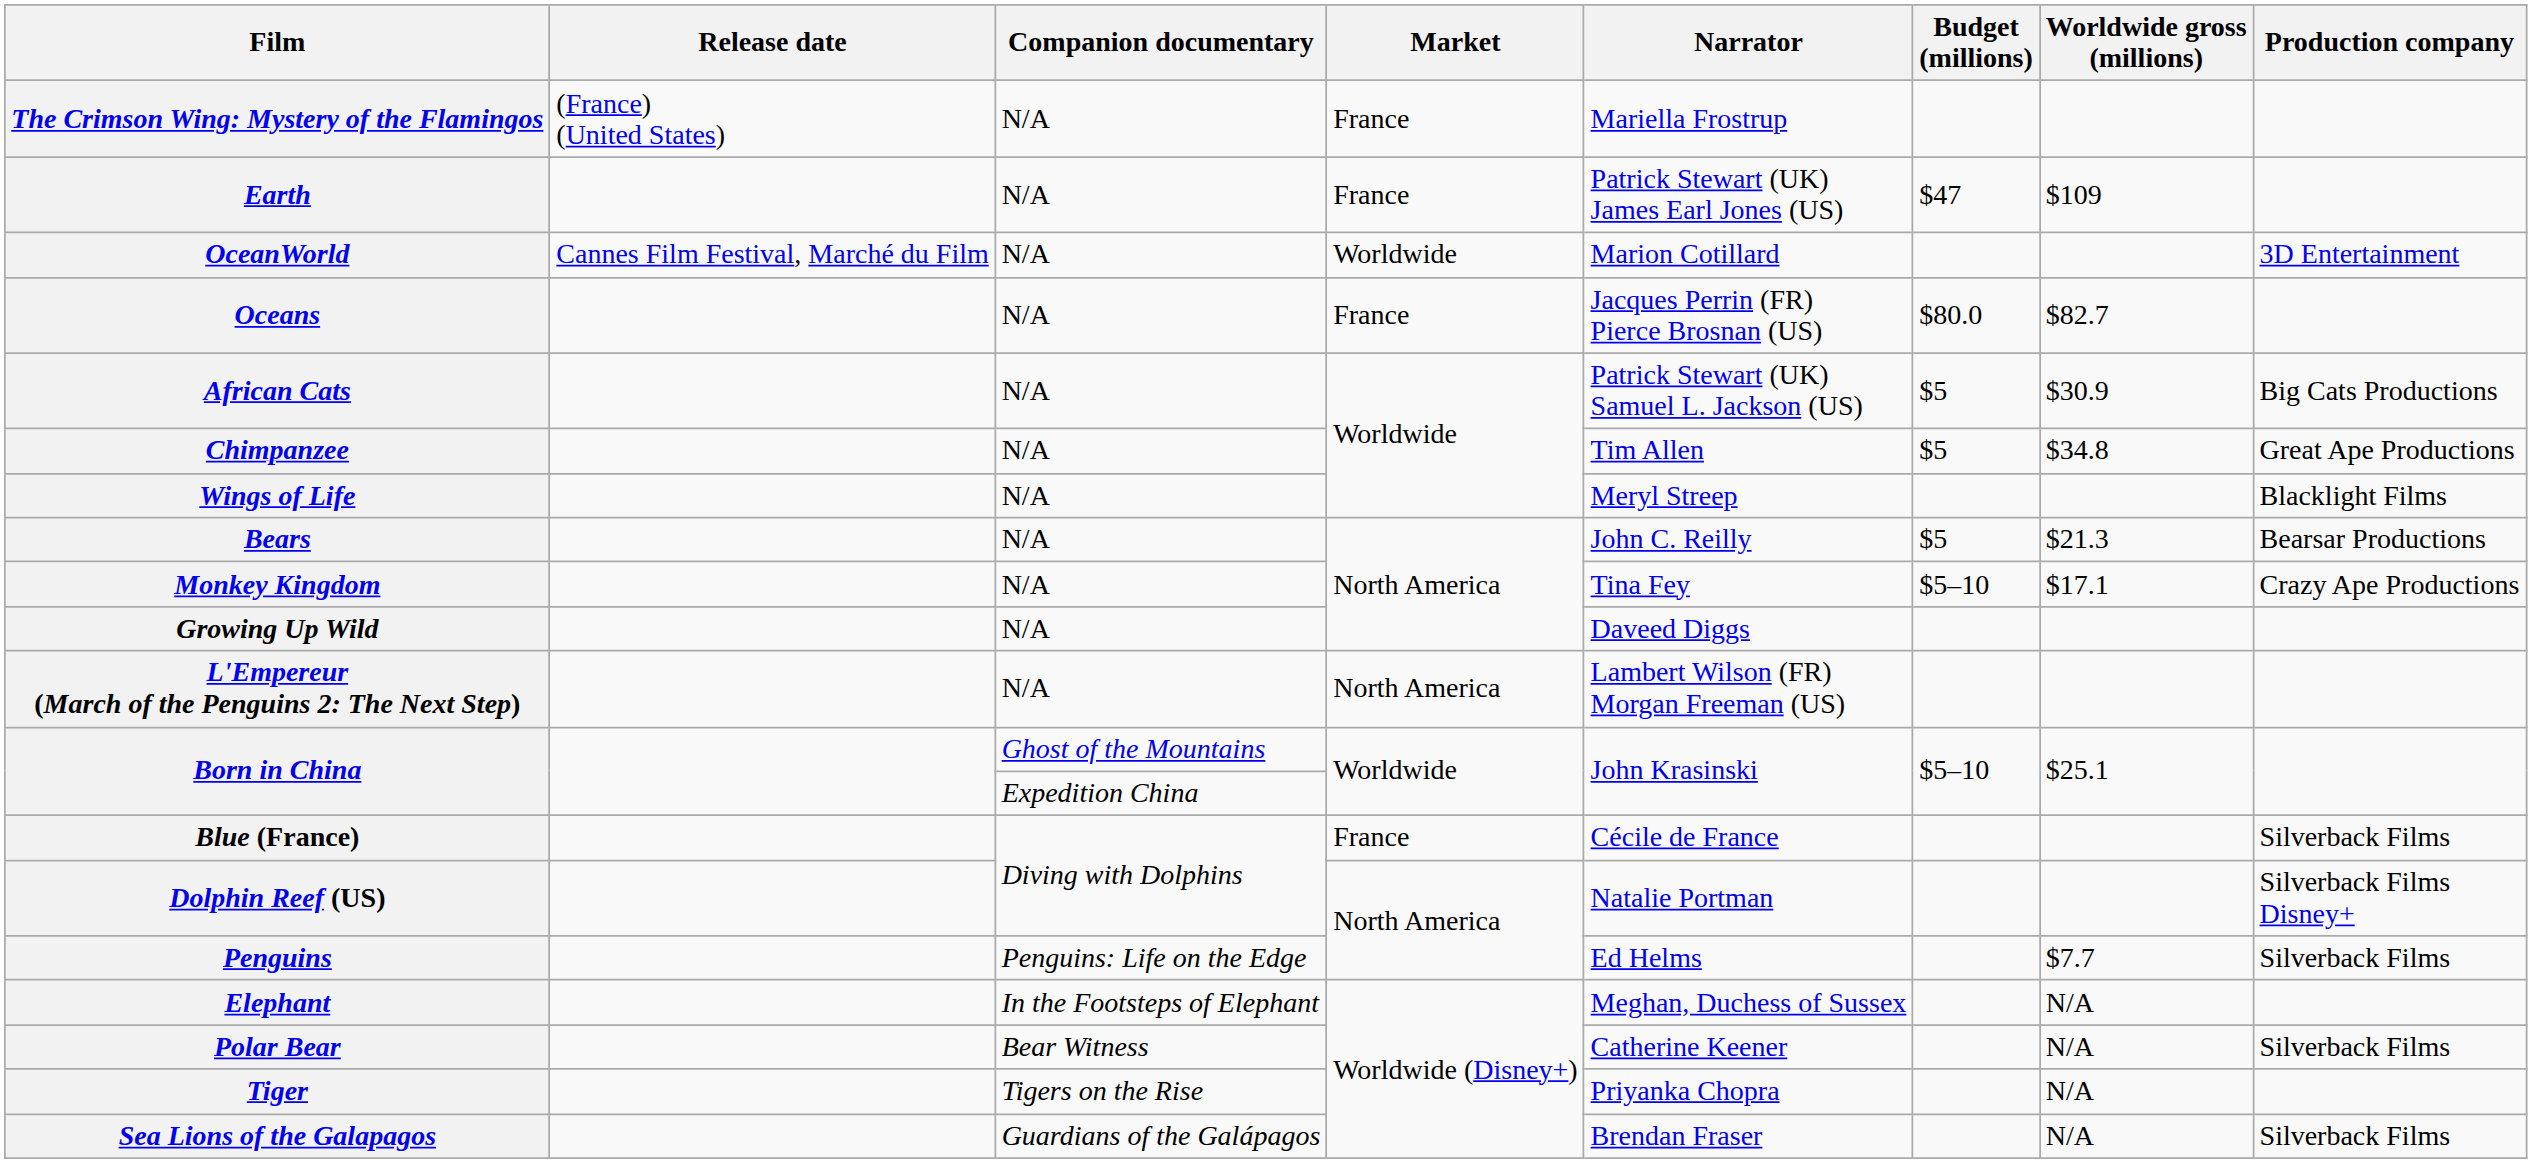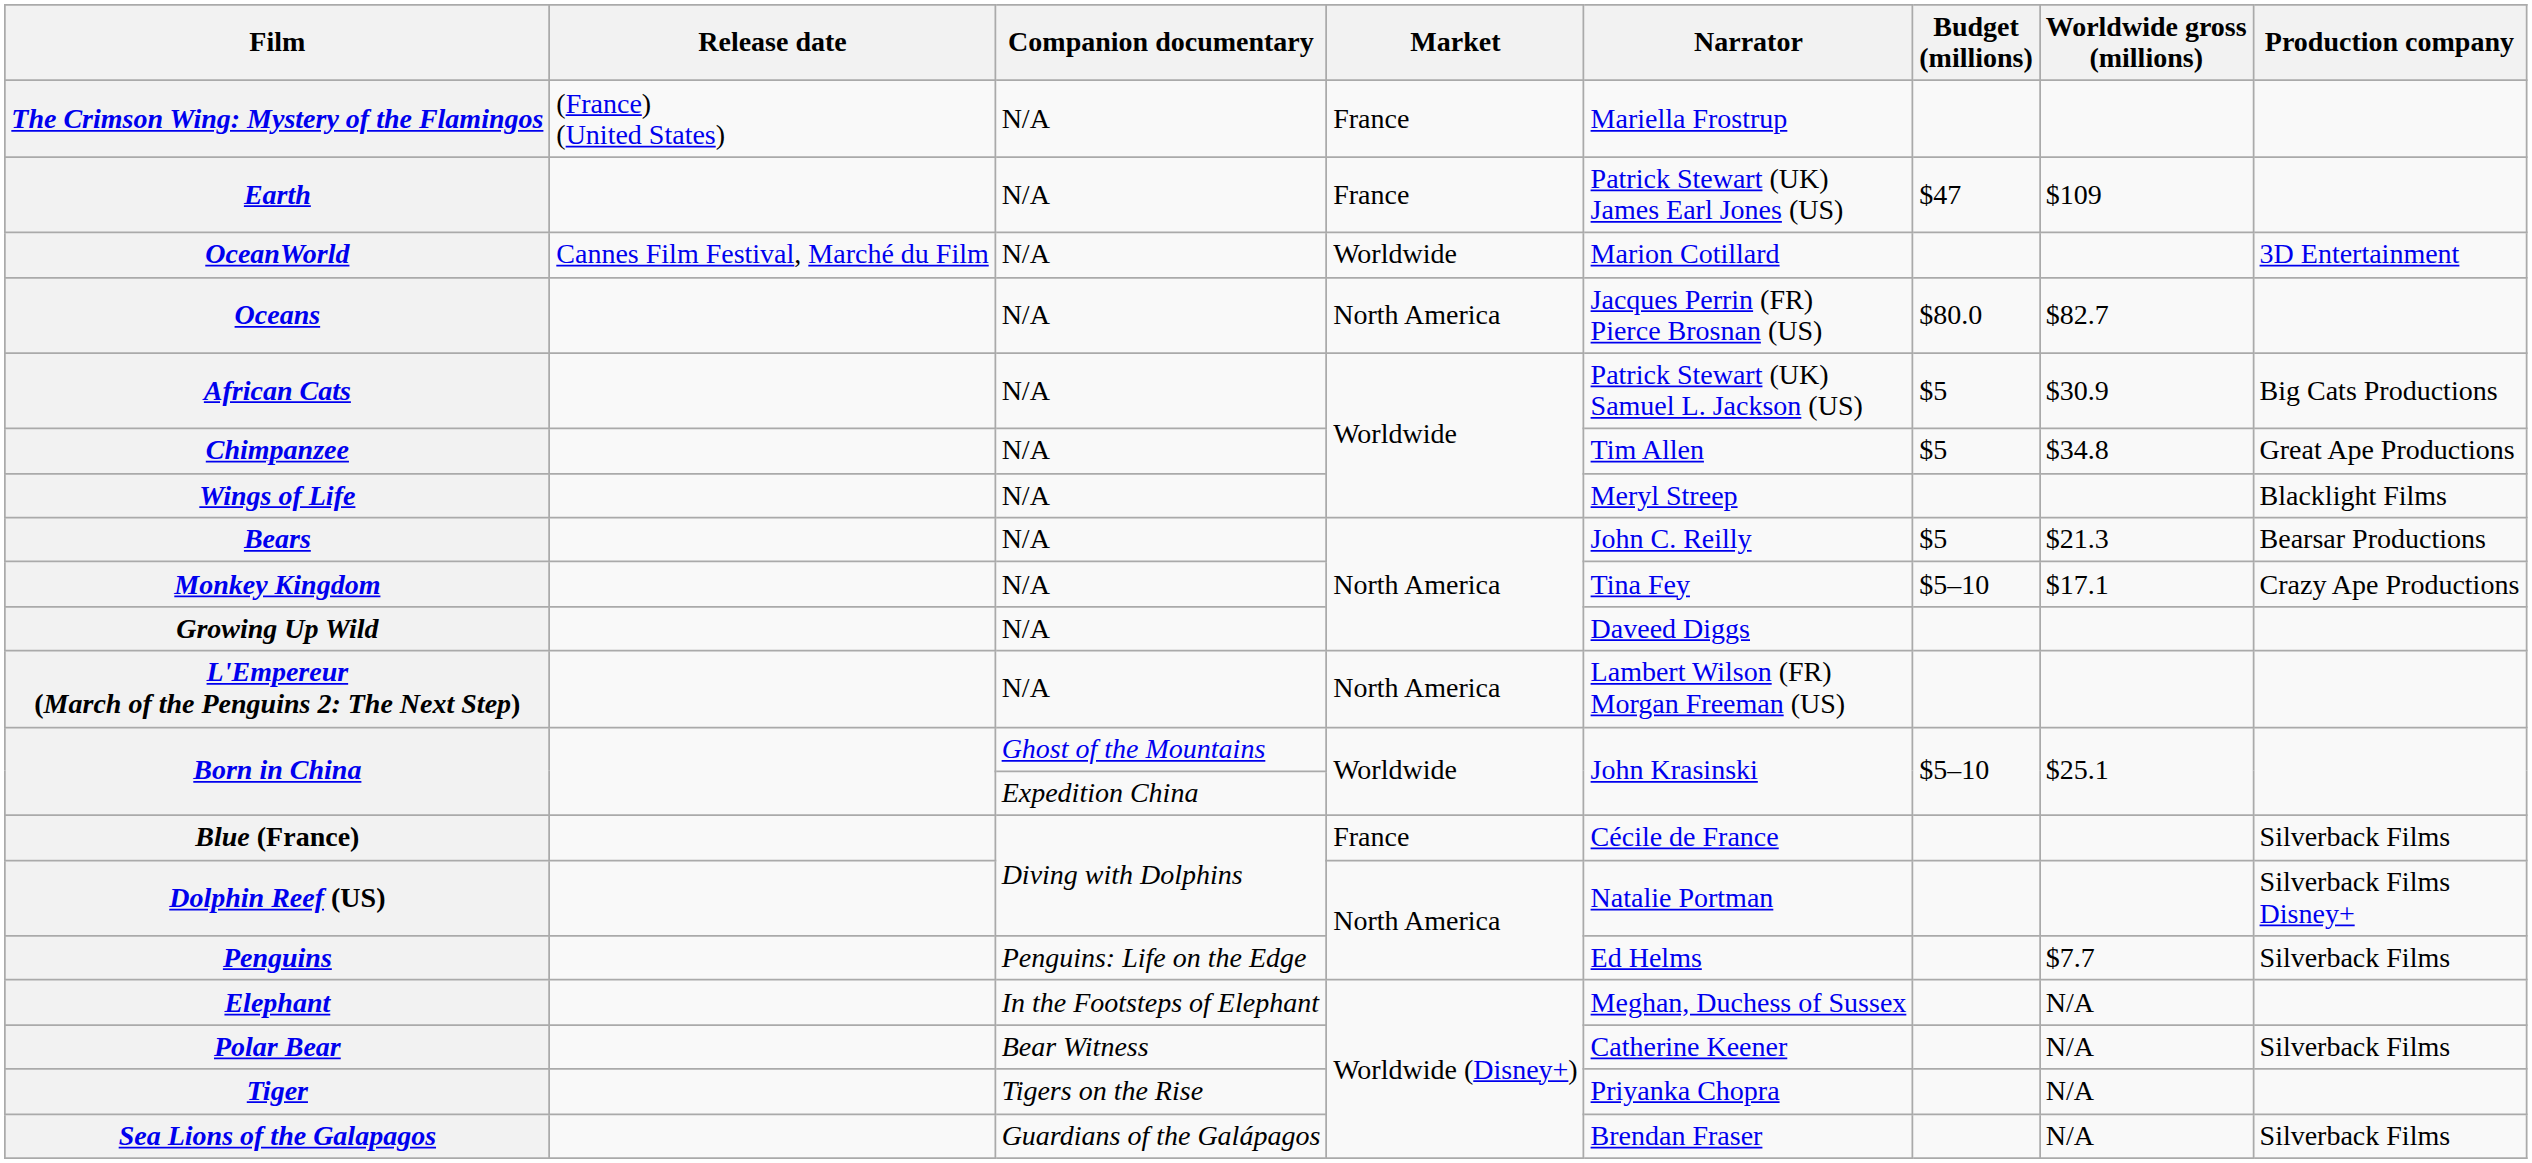 <table class="wikitable sortable plainrowheaders">
 <tr>
 <th scope="col">Film</th>
 <th scope="col">Release date</th>
 <th scope="col">Companion documentary</th>
 <th scope="col">Market</th>
 <th>Narrator</th>
 <th scope="col">Budget<br>(millions)</th>
 <th scope="col">Worldwide gross<br>(millions)</th>
 <th scope="col">Production company</th>
 </tr>
 <tr>
 <th scope="row"><em><a href='#'>The Crimson Wing: Mystery of the Flamingos</a></em></th>
 <td> (<a href='#'>France</a>)<br> (<a href='#'>United States</a>)</td>
 <td>N/A</td>
 <td>France</td>
 <td><a href='#'>Mariella Frostrup</a></td>
 <td></td>
 <td></td>
 <td></td>
 </tr>
 <tr>
 <th scope="row"><em><a href='#'>Earth</a></em></th>
 <td></td>
 <td>N/A</td>
 <td>France</td>
 <td><a href='#'>Patrick Stewart</a> (UK)<br><a href='#'>James Earl Jones</a> (US)</td>
 <td>$47</td>
 <td>$109</td>
 <td></td>
 </tr>
 <tr>
 <th scope="row"><em><a href='#'>OceanWorld</a></em></th>
 <td> <a href='#'>Cannes Film Festival</a>, <a href='#'>Marché du Film</a></td>
 <td>N/A</td>
 <td>Worldwide</td>
 <td><a href='#'>Marion Cotillard</a></td>
 <td></td>
 <td></td>
 <td><a href='#'>3D Entertainment</a></td>
 </tr>
 <tr>
 <th scope="row"><em><a href='#'>Oceans</a></em></th>
 <td></td>
 <td>N/A</td>
-<td>France</td>
+<td>North America</td>
 <td><a href='#'>Jacques Perrin</a> (FR)<br><a href='#'>Pierce Brosnan</a> (US)</td>
 <td>$80.0</td>
 <td>$82.7</td>
 <td></td>
 </tr>
 <tr>
 <th scope="row"><em><a href='#'>African Cats</a></em></th>
 <td></td>
 <td>N/A</td>
 <td rowspan="3">Worldwide</td>
 <td><a href='#'>Patrick Stewart</a> (UK)<br><a href='#'>Samuel L. Jackson</a> (US)</td>
 <td>$5</td>
 <td>$30.9</td>
 <td>Big Cats Productions </td>
 </tr>
 <tr>
 <th scope="row"><em><a href='#'>Chimpanzee</a></em></th>
 <td></td>
 <td>N/A</td>
 <td><a href='#'>Tim Allen</a></td>
 <td>$5</td>
 <td>$34.8</td>
 <td>Great Ape Productions </td>
 </tr>
 <tr>
 <th scope="row"><em><a href='#'>Wings of Life</a></em></th>
 <td></td>
 <td>N/A</td>
 <td><a href='#'>Meryl Streep</a></td>
 <td></td>
 <td></td>
 <td>Blacklight Films</td>
 </tr>
 <tr>
 <th scope="row"><em><a href='#'>Bears</a></em></th>
 <td></td>
 <td>N/A</td>
 <td rowspan="3">North America</td>
 <td><a href='#'>John C. Reilly</a></td>
 <td>$5</td>
 <td>$21.3</td>
 <td>Bearsar Productions </td>
 </tr>
 <tr>
 <th scope="row"><em><a href='#'>Monkey Kingdom</a></em></th>
 <td></td>
 <td>N/A</td>
 <td><a href='#'>Tina Fey</a></td>
 <td>$5–10</td>
 <td>$17.1</td>
 <td>Crazy Ape Productions </td>
 </tr>
 <tr>
 <th scope="row"><em>Growing Up Wild</em></th>
 <td></td>
 <td>N/A</td>
 <td><a href='#'>Daveed Diggs</a></td>
 <td></td>
 <td></td>
 <td></td>
 </tr>
 <tr>
 <th scope="row"><em><a href='#'>L'Empereur</a></em> <br>(<em>March of the Penguins 2: The Next Step</em>)</th>
 <td></td>
 <td>N/A</td>
 <td>North America</td>
 <td><a href='#'>Lambert Wilson</a> (FR)<br> <a href='#'>Morgan Freeman</a> (US)</td>
 <td></td>
 <td></td>
 <td></td>
 </tr>
 <tr>
 <th rowspan="2" scope="row"><em><a href='#'>Born in China</a></em></th>
 <td rowspan="2"></td>
 <td><em><a href='#'>Ghost of the Mountains</a></em></td>
 <td rowspan="2">Worldwide</td>
 <td rowspan="2"><a href='#'>John Krasinski</a></td>
 <td rowspan="2">$5–10</td>
 <td rowspan="2">$25.1</td>
 <td rowspan="2"></td>
 </tr>
 <tr>
 <td><em>Expedition China</em></td>
 </tr>
 <tr>
 <th scope="row"><em>Blue</em> (France)</th>
 <td></td>
 <td rowspan="2"><em>Diving with Dolphins</em></td>
 <td>France</td>
 <td><a href='#'>Cécile de France</a></td>
 <td></td>
 <td></td>
 <td>Silverback Films</td>
 </tr>
 <tr>
 <th scope="row"><em><a href='#'>Dolphin Reef</a></em> (US)</th>
 <td></td>
 <td rowspan="2">North America</td>
 <td><a href='#'>Natalie Portman</a></td>
 <td></td>
 <td></td>
 <td>Silverback Films<br><a href='#'>Disney+</a></td>
 </tr>
 <tr>
 <th scope="row"><em><a href='#'>Penguins</a></em></th>
 <td></td>
 <td><em>Penguins: Life on the Edge</em></td>
 <td><a href='#'>Ed Helms</a></td>
 <td></td>
 <td>$7.7</td>
 <td>Silverback Films</td>
 </tr>
 <tr>
 <th scope="row"><em><a href='#'>Elephant</a></em></th>
 <td></td>
 <td><em>In the Footsteps of Elephant</em></td>
 <td rowspan="4">Worldwide (<a href='#'>Disney+</a>)</td>
 <td><a href='#'>Meghan, Duchess of Sussex</a></td>
 <td></td>
 <td>N/A</td>
 <td></td>
 </tr>
 <tr>
 <th scope="row"><em><a href='#'>Polar Bear</a></em></th>
 <td></td>
 <td><em>Bear Witness</em></td>
 <td><a href='#'>Catherine Keener</a></td>
 <td></td>
 <td>N/A</td>
 <td>Silverback Films</td>
 </tr>
 <tr>
 <th scope="row"><em><a href='#'>Tiger</a></em></th>
 <td></td>
 <td><em>Tigers on the Rise</em></td>
 <td><a href='#'>Priyanka Chopra</a></td>
 <td></td>
 <td>N/A</td>
 <td></td>
 </tr>
 <tr>
 <th scope="row"><em><a href='#'>Sea Lions of the Galapagos</a></em></th>
 <td></td>
 <td><em>Guardians of the Galápagos</em></td>
 <td><a href='#'>Brendan Fraser</a></td>
 <td></td>
 <td>N/A</td>
 <td>Silverback Films</td>
 </tr>
 </table>
